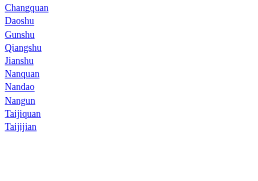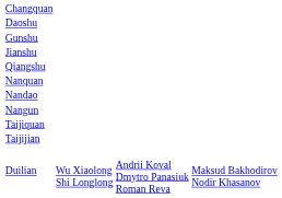 <table>
 <tr>
 <td><a href='#'>Changquan</a></td>
 <td></td>
 <td></td>
 <td></td>
 </tr>
 <tr>
 <td><a href='#'>Daoshu</a></td>
 <td></td>
 <td></td>
 <td></td>
 </tr>
 <tr>
 <td><a href='#'>Gunshu</a></td>
 <td></td>
 <td></td>
 <td></td>
 </tr>
 <tr>
-<td><a href='#'>Qiangshu</a></td>
+<td><a href='#'>Jianshu</a></td>
 <td></td>
 <td></td>
 <td></td>
 </tr>
 <tr>
-<td><a href='#'>Jianshu</a></td>
+<td><a href='#'>Qiangshu</a></td>
 <td></td>
 <td></td>
 <td></td>
 </tr>
 <tr>
 <td><a href='#'>Nanquan</a></td>
 <td></td>
 <td></td>
 <td></td>
 </tr>
 <tr>
 <td><a href='#'>Nandao</a></td>
 <td></td>
 <td></td>
 <td></td>
 </tr>
 <tr>
 <td><a href='#'>Nangun</a></td>
 <td></td>
 <td></td>
 <td></td>
 </tr>
 <tr>
 <td><a href='#'>Taijiquan</a></td>
 <td></td>
 <td></td>
 <td></td>
 </tr>
 <tr>
 <td><a href='#'>Taijijian</a></td>
 <td></td>
 <td></td>
 <td></td>
 </tr>
+<tr>
+<td><a href='#'>Duilian</a></td>
+<td><br><a href='#'>Wu Xiaolong</a><br><a href='#'>Shi Longlong</a></td>
+<td><br><a href='#'>Andrii Koval</a><br><a href='#'>Dmytro Panasiuk</a><br><a href='#'>Roman Reva</a></td>
+<td><br><a href='#'>Maksud Bakhodirov</a><br><a href='#'>Nodir Khasanov</a></td>
+</tr>
 </table>
